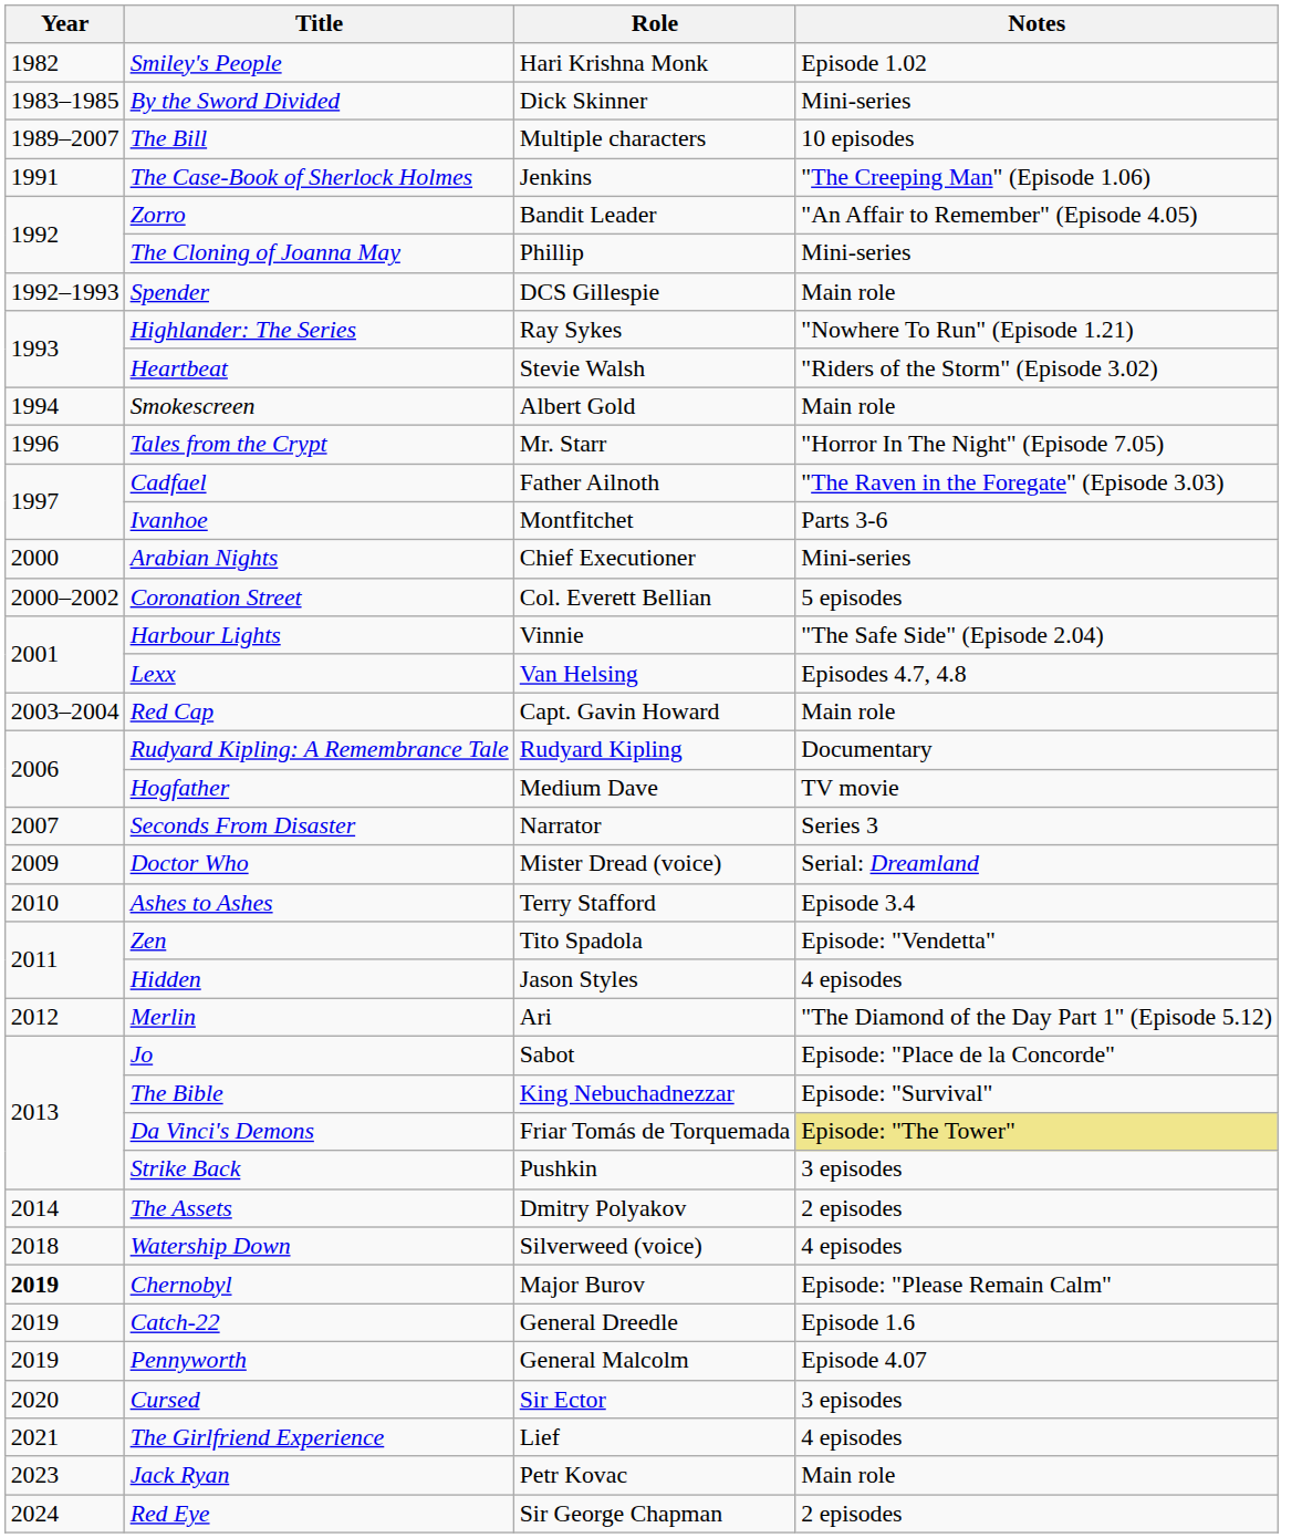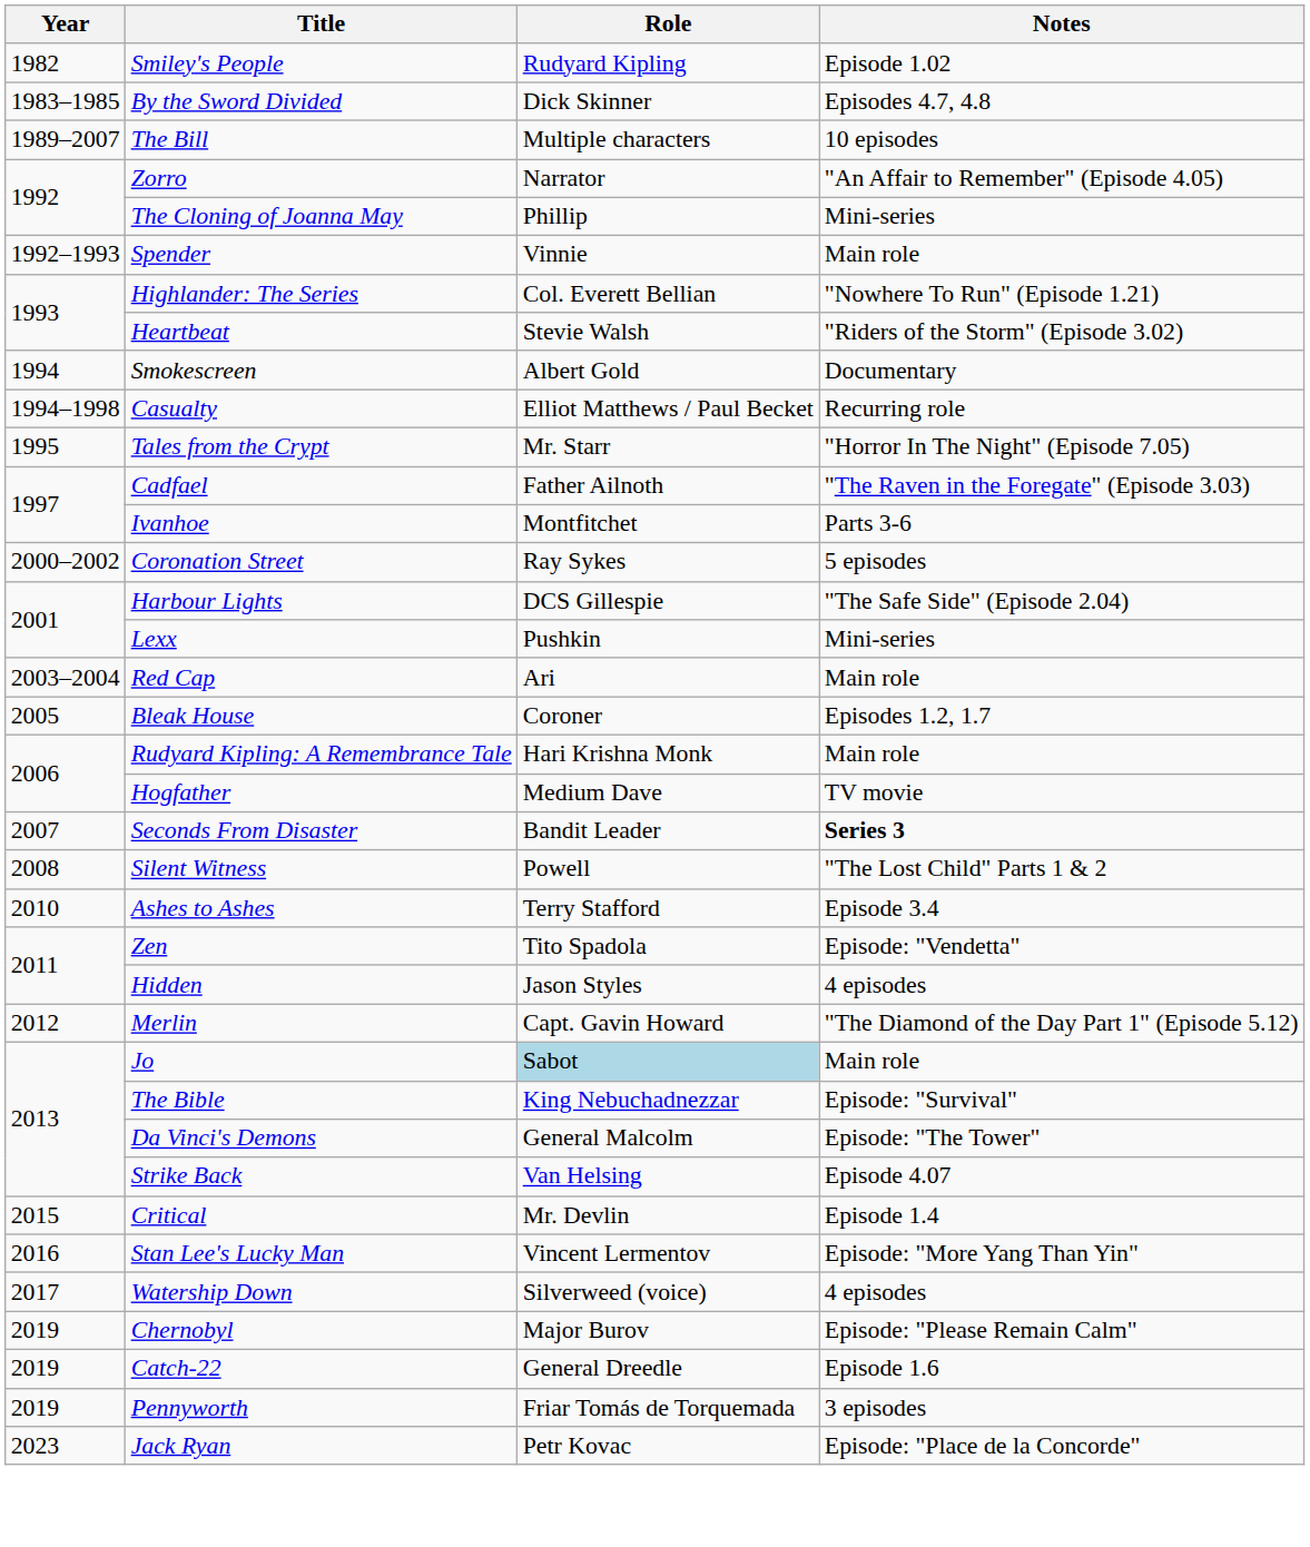 <table class="wikitable sortable">
 <tr>
 <th>Year</th>
 <th>Title</th>
 <th>Role</th>
 <th class="unsortable">Notes</th>
 </tr>
 <tr>
 <td>1982</td>
 <td><em><a href='#'>Smiley's People</a></em></td>
-<td>Hari Krishna Monk</td>
+<td><a href='#'>Rudyard Kipling</a></td>
 <td>Episode 1.02</td>
 </tr>
 <tr>
 <td>1983–1985</td>
 <td><em><a href='#'>By the Sword Divided</a></em></td>
 <td>Dick Skinner</td>
-<td>Mini-series</td>
+<td>Episodes 4.7, 4.8</td>
 </tr>
 <tr>
 <td>1989–2007</td>
 <td><em><a href='#'>The Bill</a></em></td>
 <td>Multiple characters</td>
 <td>10 episodes</td>
 </tr>
 <tr>
-<td>1991</td>
-<td><em><a href='#'>The Case-Book of Sherlock Holmes</a></em></td>
-<td>Jenkins</td>
-<td>"<a href='#'>The Creeping Man</a>" (Episode 1.06)</td>
-</tr>
-<tr>
 <td rowspan=2>1992</td>
 <td><em><a href='#'>Zorro</a></em></td>
-<td>Bandit Leader</td>
+<td>Narrator</td>
 <td>"An Affair to Remember" (Episode 4.05)</td>
 </tr>
 <tr>
 <td><em><a href='#'>The Cloning of Joanna May</a></em></td>
 <td>Phillip</td>
 <td>Mini-series</td>
 </tr>
 <tr>
 <td>1992–1993</td>
 <td><em><a href='#'>Spender</a></em></td>
-<td>DCS Gillespie</td>
+<td>Vinnie</td>
 <td>Main role</td>
 </tr>
 <tr>
 <td rowspan=2>1993</td>
 <td><em><a href='#'>Highlander: The Series</a></em></td>
-<td>Ray Sykes</td>
+<td>Col. Everett Bellian</td>
 <td>"Nowhere To Run" (Episode 1.21)</td>
 </tr>
 <tr>
 <td><em><a href='#'>Heartbeat</a></em></td>
 <td>Stevie Walsh</td>
 <td>"Riders of the Storm" (Episode 3.02)</td>
 </tr>
 <tr>
 <td>1994</td>
 <td><em>Smokescreen</em></td>
 <td>Albert Gold</td>
-<td>Main role</td>
+<td>Documentary</td>
 </tr>
 <tr>
-<td>1996</td>
+<td>1994–1998</td>
+<td><em><a href='#'>Casualty</a></em></td>
+<td>Elliot Matthews / Paul Becket</td>
+<td>Recurring role</td>
+</tr>
+<tr>
+<td>1995</td>
 <td><em><a href='#'>Tales from the Crypt</a></em></td>
 <td>Mr. Starr</td>
 <td>"Horror In The Night" (Episode 7.05)</td>
 </tr>
 <tr>
 <td rowspan=2>1997</td>
 <td><em><a href='#'>Cadfael</a></em></td>
 <td>Father Ailnoth</td>
 <td>"<a href='#'>The Raven in the Foregate</a>" (Episode 3.03)</td>
 </tr>
 <tr>
 <td><em><a href='#'>Ivanhoe</a></em></td>
 <td>Montfitchet</td>
 <td>Parts 3-6</td>
 </tr>
 <tr>
-<td>2000</td>
-<td><em><a href='#'>Arabian Nights</a></em></td>
-<td>Chief Executioner</td>
-<td>Mini-series</td>
-</tr>
-<tr>
 <td>2000–2002</td>
 <td><em><a href='#'>Coronation Street</a></em></td>
-<td>Col. Everett Bellian</td>
+<td>Ray Sykes</td>
 <td>5 episodes</td>
 </tr>
 <tr>
 <td rowspan=2>2001</td>
 <td><em><a href='#'>Harbour Lights</a></em></td>
-<td>Vinnie</td>
+<td>DCS Gillespie</td>
 <td>"The Safe Side" (Episode 2.04)</td>
 </tr>
 <tr>
 <td><em><a href='#'>Lexx</a></em></td>
-<td><a href='#'>Van Helsing</a></td>
-<td>Episodes 4.7, 4.8</td>
+<td>Pushkin</td>
+<td>Mini-series</td>
 </tr>
 <tr>
 <td>2003–2004</td>
 <td><em><a href='#'>Red Cap</a></em></td>
-<td>Capt. Gavin Howard</td>
+<td>Ari</td>
 <td>Main role</td>
+</tr>
+<tr>
+<td>2005</td>
+<td><em><a href='#'>Bleak House</a></em></td>
+<td>Coroner</td>
+<td>Episodes 1.2, 1.7</td>
 </tr>
 <tr>
 <td rowspan=2>2006</td>
 <td><em><a href='#'>Rudyard Kipling: A Remembrance Tale</a></em></td>
-<td><a href='#'>Rudyard Kipling</a></td>
-<td>Documentary</td>
+<td>Hari Krishna Monk</td>
+<td>Main role</td>
 </tr>
 <tr>
 <td><em><a href='#'>Hogfather</a></em></td>
 <td>Medium Dave</td>
 <td>TV movie</td>
 </tr>
 <tr>
 <td>2007</td>
 <td><em><a href='#'>Seconds From Disaster</a></em></td>
-<td>Narrator</td>
-<td>Series 3</td>
+<td>Bandit Leader</td>
+<td><strong>Series 3</strong></td>
 </tr>
 <tr>
-<td>2009</td>
-<td><em><a href='#'>Doctor Who</a></em></td>
-<td>Mister Dread (voice)</td>
-<td>Serial: <em><a href='#'>Dreamland</a></em></td>
+<td>2008</td>
+<td><em><a href='#'>Silent Witness</a></em></td>
+<td>Powell</td>
+<td>"The Lost Child" Parts 1 & 2</td>
 </tr>
 <tr>
 <td>2010</td>
 <td><em><a href='#'>Ashes to Ashes</a></em></td>
 <td>Terry Stafford</td>
 <td>Episode 3.4</td>
 </tr>
 <tr>
 <td rowspan=2>2011</td>
 <td><em><a href='#'>Zen</a></em></td>
 <td>Tito Spadola</td>
 <td>Episode: "Vendetta"</td>
 </tr>
 <tr>
 <td><em><a href='#'>Hidden</a></em></td>
 <td>Jason Styles</td>
 <td>4 episodes</td>
 </tr>
 <tr>
 <td>2012</td>
 <td><em><a href='#'>Merlin</a></em></td>
-<td>Ari</td>
+<td>Capt. Gavin Howard</td>
 <td>"The Diamond of the Day Part 1" (Episode 5.12)</td>
 </tr>
 <tr>
 <td rowspan=4>2013</td>
 <td><em><a href='#'>Jo</a></em></td>
-<td>Sabot</td>
-<td>Episode: "Place de la Concorde"</td>
+<td style="background: lightblue;">Sabot</td>
+<td>Main role</td>
 </tr>
 <tr>
 <td><em><a href='#'>The Bible</a></em></td>
 <td><a href='#'>King Nebuchadnezzar</a></td>
 <td>Episode: "Survival"</td>
 </tr>
 <tr>
 <td><em><a href='#'>Da Vinci's Demons</a></em></td>
-<td>Friar Tomás de Torquemada</td>
-<td style="background: khaki;">Episode: "The Tower"</td>
+<td>General Malcolm</td>
+<td>Episode: "The Tower"</td>
 </tr>
 <tr>
 <td><em><a href='#'>Strike Back</a></em></td>
-<td>Pushkin</td>
-<td>3 episodes</td>
+<td><a href='#'>Van Helsing</a></td>
+<td>Episode 4.07</td>
 </tr>
 <tr>
-<td>2014</td>
-<td><em><a href='#'>The Assets</a></em></td>
-<td>Dmitry Polyakov</td>
-<td>2 episodes</td>
+<td>2015</td>
+<td><em><a href='#'>Critical</a></em></td>
+<td>Mr. Devlin</td>
+<td>Episode 1.4</td>
 </tr>
 <tr>
-<td>2018</td>
+<td>2016</td>
+<td><em><a href='#'>Stan Lee's Lucky Man</a></em></td>
+<td>Vincent Lermentov</td>
+<td>Episode: "More Yang Than Yin"</td>
+</tr>
+<tr>
+<td>2017</td>
 <td><em><a href='#'>Watership Down</a></em></td>
 <td>Silverweed (voice)</td>
 <td>4 episodes</td>
 </tr>
 <tr>
-<td><strong>2019</strong></td>
+<td>2019</td>
 <td><em><a href='#'>Chernobyl</a></em></td>
 <td>Major Burov</td>
 <td>Episode: "Please Remain Calm"</td>
 </tr>
 <tr>
 <td>2019</td>
 <td><em><a href='#'>Catch-22</a></em></td>
 <td>General Dreedle</td>
 <td>Episode 1.6</td>
 </tr>
 <tr>
 <td>2019</td>
 <td><em><a href='#'>Pennyworth</a></em></td>
-<td>General Malcolm</td>
-<td>Episode 4.07</td>
-</tr>
-<tr>
-<td>2020</td>
-<td><em><a href='#'>Cursed</a></em></td>
-<td><a href='#'>Sir Ector</a></td>
+<td>Friar Tomás de Torquemada</td>
 <td>3 episodes</td>
-</tr>
-<tr>
-<td>2021</td>
-<td><em><a href='#'>The Girlfriend Experience</a></em></td>
-<td>Lief</td>
-<td>4 episodes</td>
 </tr>
 <tr>
 <td>2023</td>
 <td><em><a href='#'>Jack Ryan</a></em></td>
 <td>Petr Kovac</td>
-<td>Main role</td>
-</tr>
-<tr>
-<td>2024</td>
-<td><a href='#'><em>Red Eye</em></a></td>
-<td>Sir George Chapman</td>
-<td>2 episodes</td>
+<td>Episode: "Place de la Concorde"</td>
 </tr>
 </table>
